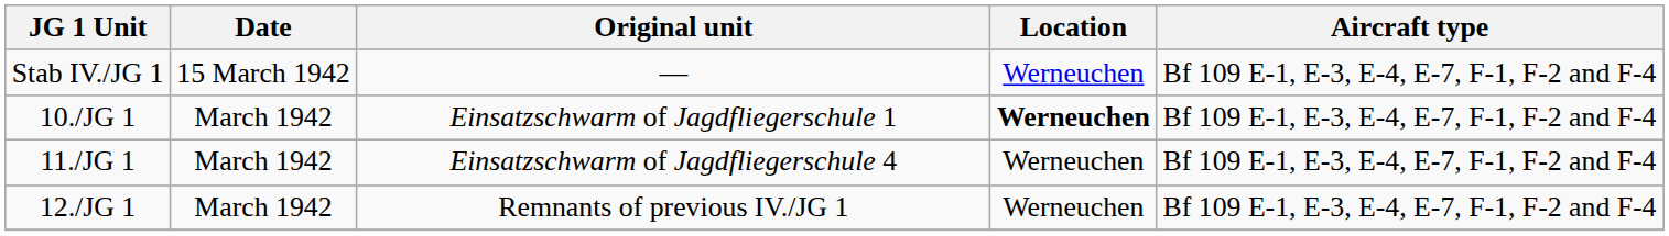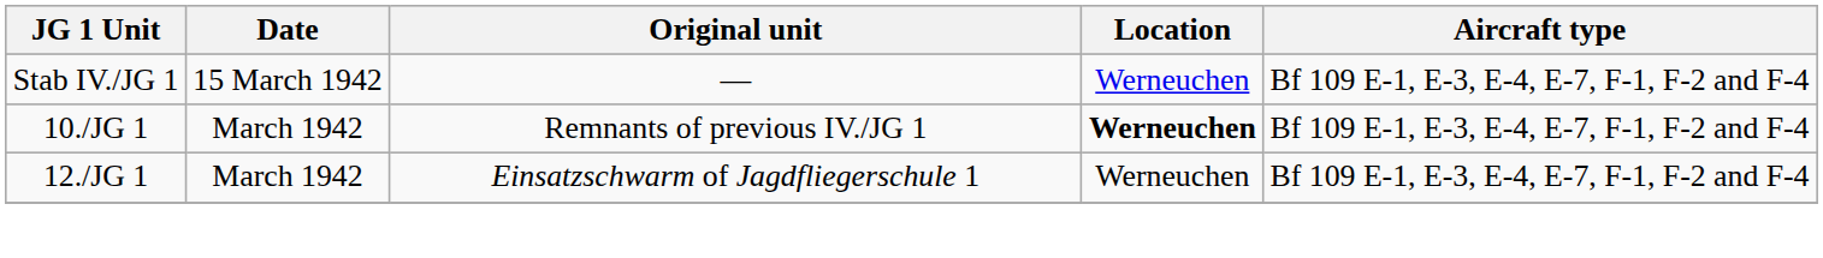 <table class="wikitable sortable" style="text-align:center">
 <tr>
 <th>JG 1 Unit</th>
 <th>Date</th>
 <th width="350">Original unit</th>
 <th>Location</th>
 <th>Aircraft type</th>
 </tr>
 <tr>
 <td>Stab IV./JG 1</td>
 <td>15 March 1942</td>
 <td>—</td>
 <td><a href='#'>Werneuchen</a></td>
 <td>Bf 109 E-1, E-3, E-4, E-7, F-1, F-2 and F-4</td>
 </tr>
 <tr>
 <td>10./JG 1</td>
 <td>March 1942</td>
-<td><em>Einsatzschwarm</em> of <em>Jagdfliegerschule</em> 1</td>
+<td>Remnants of previous IV./JG 1</td>
 <td><strong>Werneuchen</strong></td>
-<td>Bf 109 E-1, E-3, E-4, E-7, F-1, F-2 and F-4</td>
-</tr>
-<tr>
-<td>11./JG 1</td>
-<td>March 1942</td>
-<td><em>Einsatzschwarm</em> of <em>Jagdfliegerschule</em> 4</td>
-<td>Werneuchen</td>
 <td>Bf 109 E-1, E-3, E-4, E-7, F-1, F-2 and F-4</td>
 </tr>
 <tr>
 <td>12./JG 1</td>
 <td>March 1942</td>
-<td>Remnants of previous IV./JG 1</td>
+<td><em>Einsatzschwarm</em> of <em>Jagdfliegerschule</em> 1</td>
 <td>Werneuchen</td>
 <td>Bf 109 E-1, E-3, E-4, E-7, F-1, F-2 and F-4</td>
 </tr>
 <tr>
 </tr>
 </table>
